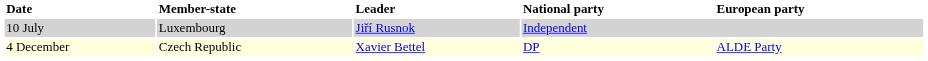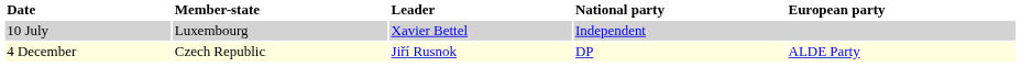 <table border=0 cellpadding=2 cellspacing=2 width=90%>
 <tr ----bgcolor=lightgrey>
 <td><strong>Date</strong></td>
 <td><strong>Member-state</strong></td>
 <td><strong>Leader</strong></td>
 <td><strong>National party</strong></td>
 <td><strong>European party</strong></td>
 </tr>
 <tr ---- bgcolor=lightgrey>
 <td>10 July</td>
 <td>Luxembourg</td>
-<td><a href='#'>Jiří Rusnok</a></td>
+<td><a href='#'>Xavier Bettel</a></td>
 <td colspan=2><a href='#'>Independent</a></td>
 </tr>
 <tr ---- bgcolor=#FFFFDD>
 <td>4 December</td>
 <td>Czech Republic</td>
-<td><a href='#'>Xavier Bettel</a></td>
+<td><a href='#'>Jiří Rusnok</a></td>
 <td><a href='#'>DP</a></td>
 <td><a href='#'>ALDE Party</a></td>
 </tr>
 </table>
